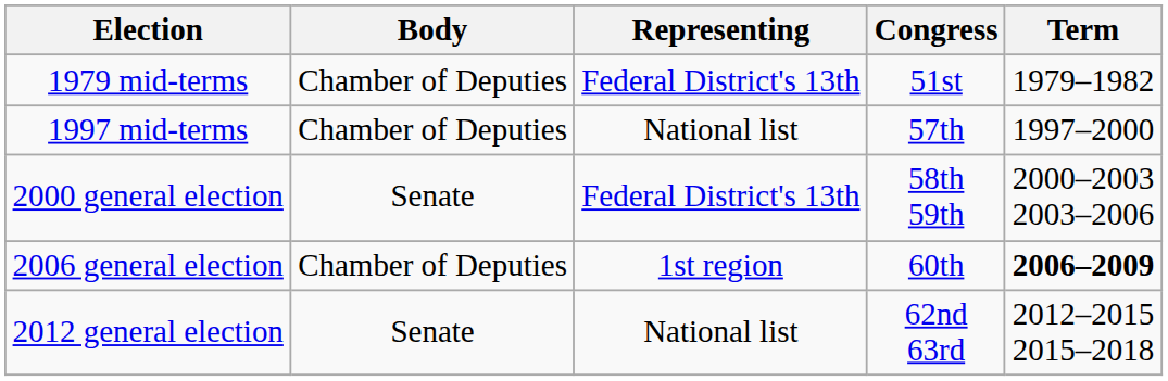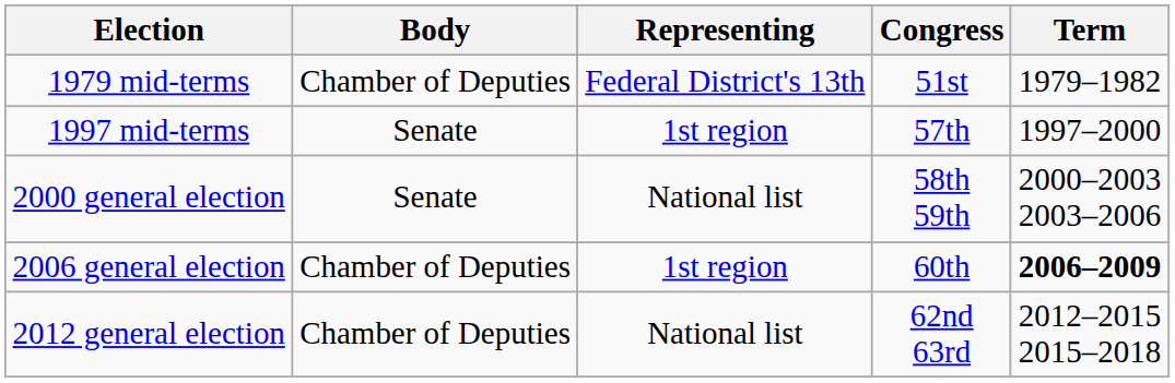 <table class="wikitable" style="text-align: center">
 <tr>
 <th>Election</th>
 <th>Body</th>
 <th>Representing</th>
 <th>Congress</th>
 <th>Term</th>
 </tr>
 <tr>
 <td><a href='#'>1979 mid-terms</a></td>
 <td>Chamber of Deputies</td>
 <td><a href='#'>Federal District's 13th</a></td>
 <td><a href='#'>51st</a></td>
 <td>1979–1982</td>
 </tr>
 <tr>
 <td><a href='#'>1997 mid-terms</a></td>
-<td>Chamber of Deputies</td>
-<td>National list</td>
+<td>Senate</td>
+<td><a href='#'>1st region</a></td>
 <td><a href='#'>57th</a></td>
 <td>1997–2000</td>
 </tr>
 <tr>
 <td><a href='#'>2000 general election</a></td>
 <td>Senate</td>
-<td><a href='#'>Federal District's 13th</a></td>
+<td>National list</td>
 <td><a href='#'>58th</a><br><a href='#'>59th</a></td>
 <td>2000–2003<br>2003–2006</td>
 </tr>
 <tr>
 <td><a href='#'>2006 general election</a></td>
 <td>Chamber of Deputies</td>
 <td><a href='#'>1st region</a></td>
 <td><a href='#'>60th</a></td>
 <td><strong>2006–2009</strong></td>
 </tr>
 <tr>
 <td><a href='#'>2012 general election</a></td>
-<td>Senate</td>
+<td>Chamber of Deputies</td>
 <td>National list</td>
 <td><a href='#'>62nd</a><br><a href='#'>63rd</a></td>
 <td>2012–2015<br>2015–2018</td>
 </tr>
 </table>
